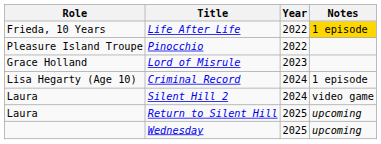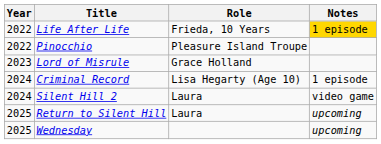 <table class="wikitable sortable">
 <tr>
+<th>Year</th>
+<th>Title</th>
 <th>Role</th>
-<th>Title</th>
-<th>Year</th>
 <th class="unsortable">Notes</th>
 </tr>
 <tr>
+<td>2022</td>
+<td><em><a href='#'>Life After Life</a></em></td>
 <td>Frieda, 10 Years</td>
-<td><em><a href='#'>Life After Life</a></em></td>
-<td>2022</td>
 <td style="background: gold;">1 episode</td>
 </tr>
 <tr>
+<td>2022</td>
+<td><em><a href='#'>Pinocchio</a></em></td>
 <td>Pleasure Island Troupe</td>
-<td><em><a href='#'>Pinocchio</a></em></td>
-<td>2022</td>
 <td></td>
 </tr>
 <tr>
+<td>2023</td>
+<td><em><a href='#'>Lord of Misrule</a></em></td>
 <td>Grace Holland</td>
-<td><em><a href='#'>Lord of Misrule</a></em></td>
-<td>2023</td>
 <td></td>
 </tr>
 <tr>
+<td>2024</td>
+<td><em><a href='#'>Criminal Record</a></em></td>
 <td>Lisa Hegarty (Age 10)</td>
-<td><em><a href='#'>Criminal Record</a></em></td>
-<td>2024</td>
 <td>1 episode</td>
 </tr>
 <tr>
+<td>2024</td>
+<td><em><a href='#'>Silent Hill 2</a></em></td>
 <td>Laura</td>
-<td><em><a href='#'>Silent Hill 2</a></em></td>
-<td>2024</td>
 <td>video game</td>
 </tr>
 <tr>
+<td>2025</td>
+<td><em><a href='#'>Return to Silent Hill</a></em></td>
 <td>Laura</td>
-<td><em><a href='#'>Return to Silent Hill</a></em></td>
-<td>2025</td>
 <td><em>upcoming</em></td>
 </tr>
 <tr>
+<td>2025</td>
+<td><em><a href='#'>Wednesday</a></em></td>
 <td></td>
-<td><em><a href='#'>Wednesday</a></em></td>
-<td>2025</td>
 <td><em>upcoming</em></td>
 </tr>
 </table>
